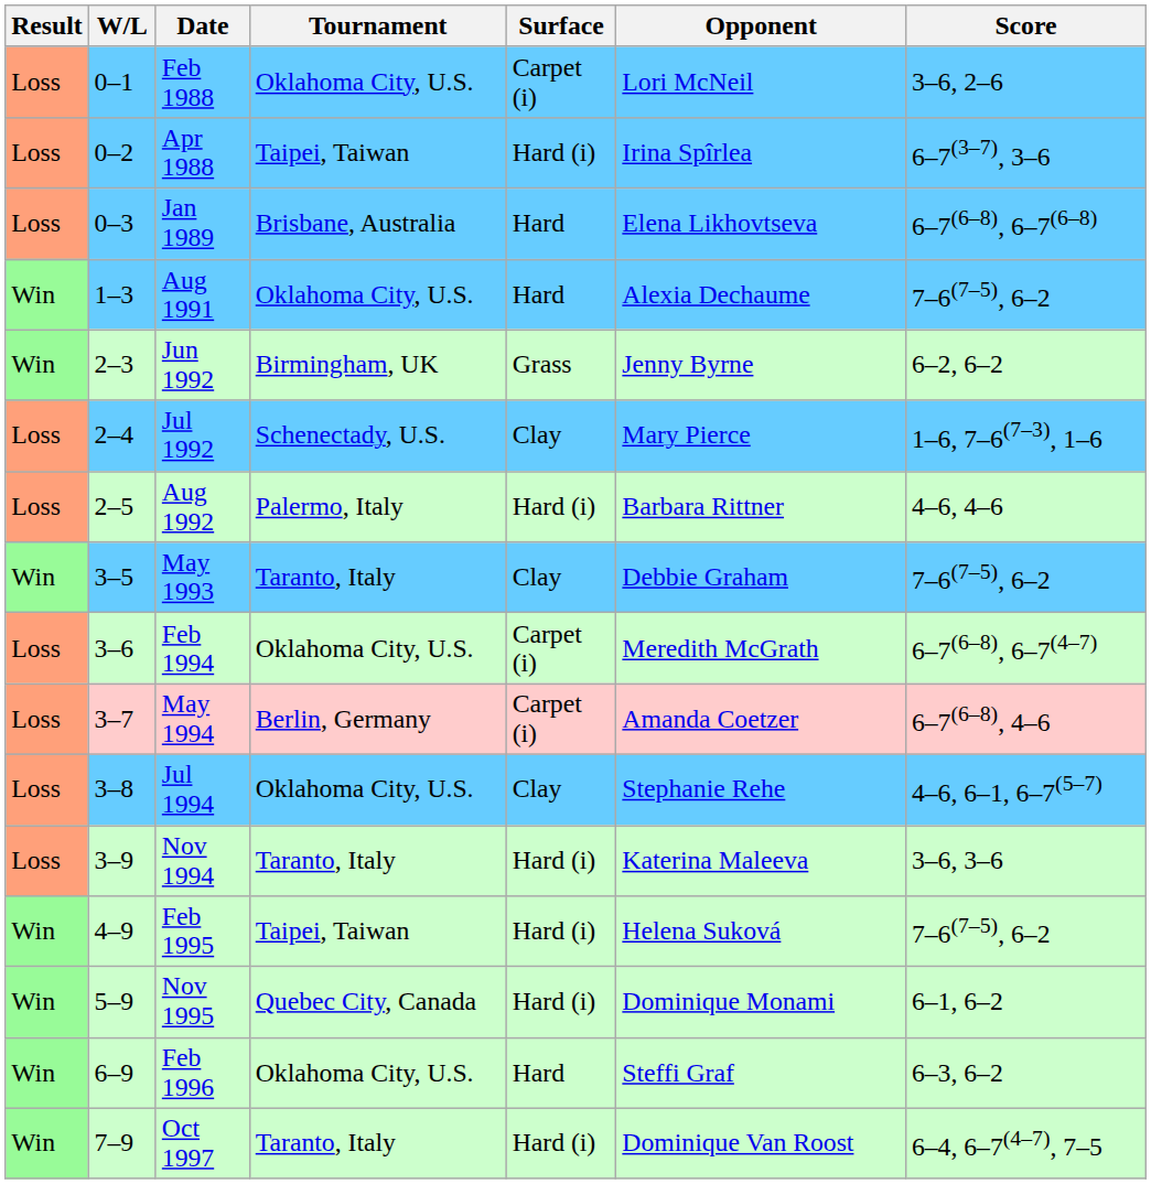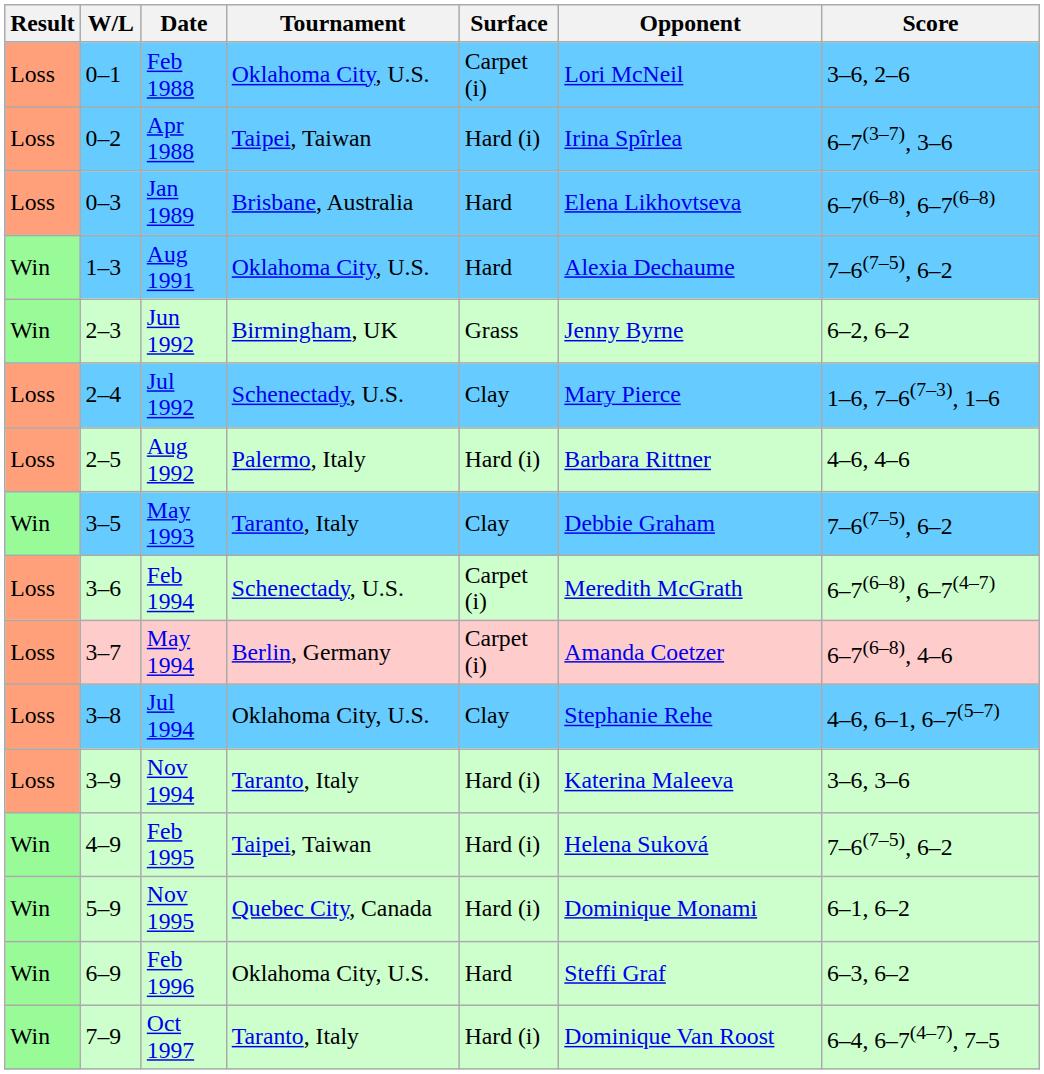 <table class="sortable wikitable">
 <tr>
 <th>Result</th>
 <th style="width:34px" class="unsortable">W/L</th>
 <th style="width:50px">Date</th>
 <th style="width:150px">Tournament</th>
 <th style="width:60px">Surface</th>
 <th style="width:170px">Opponent</th>
 <th style="width:140px" class="unsortable">Score</th>
 </tr>
 <tr style="background:#6cf;">
 <td style="background:#ffa07a;">Loss</td>
 <td>0–1</td>
 <td><a href='#'>Feb 1988</a></td>
 <td><a href='#'>Oklahoma City</a>, U.S.</td>
 <td>Carpet (i)</td>
 <td> <a href='#'>Lori McNeil</a></td>
 <td>3–6, 2–6</td>
 </tr>
 <tr style="background:#6cf;">
 <td style="background:#ffa07a;">Loss</td>
 <td>0–2</td>
 <td><a href='#'>Apr 1988</a></td>
 <td><a href='#'>Taipei</a>, Taiwan</td>
 <td>Hard (i)</td>
 <td> <a href='#'>Irina Spîrlea</a></td>
 <td>6–7<sup>(3–7)</sup>, 3–6</td>
 </tr>
 <tr style="background:#6cf;">
 <td style="background:#ffa07a;">Loss</td>
 <td>0–3</td>
 <td><a href='#'>Jan 1989</a></td>
 <td><a href='#'>Brisbane</a>, Australia</td>
 <td>Hard</td>
 <td> <a href='#'>Elena Likhovtseva</a></td>
 <td>6–7<sup>(6–8)</sup>, 6–7<sup>(6–8)</sup></td>
 </tr>
 <tr style="background:#6cf;">
 <td style="background:#98fb98;">Win</td>
 <td>1–3</td>
 <td><a href='#'>Aug 1991</a></td>
 <td><a href='#'>Oklahoma City</a>, U.S.</td>
 <td>Hard</td>
 <td> <a href='#'>Alexia Dechaume</a></td>
 <td>7–6<sup>(7–5)</sup>, 6–2</td>
 </tr>
 <tr style="background:#cfc;">
 <td style="background:#98fb98;">Win</td>
 <td>2–3</td>
 <td><a href='#'>Jun 1992</a></td>
 <td><a href='#'>Birmingham</a>, UK</td>
 <td>Grass</td>
 <td> <a href='#'>Jenny Byrne</a></td>
 <td>6–2, 6–2</td>
 </tr>
 <tr style="background:#6cf;">
 <td style="background:#ffa07a;">Loss</td>
 <td>2–4</td>
 <td><a href='#'>Jul 1992</a></td>
 <td><a href='#'>Schenectady</a>, U.S.</td>
 <td>Clay</td>
 <td> <a href='#'>Mary Pierce</a></td>
 <td>1–6, 7–6<sup>(7–3)</sup>, 1–6</td>
 </tr>
 <tr style="background:#cfc;">
 <td style="background:#ffa07a;">Loss</td>
 <td>2–5</td>
 <td><a href='#'>Aug 1992</a></td>
 <td><a href='#'>Palermo</a>, Italy</td>
 <td>Hard (i)</td>
 <td> <a href='#'>Barbara Rittner</a></td>
 <td>4–6, 4–6</td>
 </tr>
 <tr style="background:#6cf;">
 <td style="background:#98fb98;">Win</td>
 <td>3–5</td>
 <td><a href='#'>May 1993</a></td>
 <td><a href='#'>Taranto</a>, Italy</td>
 <td>Clay</td>
 <td> <a href='#'>Debbie Graham</a></td>
 <td>7–6<sup>(7–5)</sup>, 6–2</td>
 </tr>
 <tr style="background:#cfc;">
 <td style="background:#ffa07a;">Loss</td>
 <td>3–6</td>
 <td><a href='#'>Feb 1994</a></td>
-<td>Oklahoma City, U.S.</td>
+<td><a href='#'>Schenectady</a>, U.S.</td>
 <td>Carpet (i)</td>
 <td> <a href='#'>Meredith McGrath</a></td>
 <td>6–7<sup>(6–8)</sup>, 6–7<sup>(4–7)</sup></td>
 </tr>
 <tr style="background:#fcc;">
 <td style="background:#ffa07a;">Loss</td>
 <td>3–7</td>
 <td><a href='#'>May 1994</a></td>
 <td><a href='#'>Berlin</a>, Germany</td>
 <td>Carpet (i)</td>
 <td> <a href='#'>Amanda Coetzer</a></td>
 <td>6–7<sup>(6–8)</sup>, 4–6</td>
 </tr>
 <tr style="background:#6cf;">
 <td style="background:#ffa07a;">Loss</td>
 <td>3–8</td>
 <td><a href='#'>Jul 1994</a></td>
 <td>Oklahoma City, U.S.</td>
 <td>Clay</td>
 <td> <a href='#'>Stephanie Rehe</a></td>
 <td>4–6, 6–1, 6–7<sup>(5–7)</sup></td>
 </tr>
 <tr style="background:#cfc;">
 <td style="background:#ffa07a;">Loss</td>
 <td>3–9</td>
 <td><a href='#'>Nov 1994</a></td>
 <td><a href='#'>Taranto</a>, Italy</td>
 <td>Hard (i)</td>
 <td> <a href='#'>Katerina Maleeva</a></td>
 <td>3–6, 3–6</td>
 </tr>
 <tr style="background:#cfc;">
 <td style="background:#98fb98;">Win</td>
 <td>4–9</td>
 <td><a href='#'>Feb 1995</a></td>
 <td><a href='#'>Taipei</a>, Taiwan</td>
 <td>Hard (i)</td>
 <td> <a href='#'>Helena Suková</a></td>
 <td>7–6<sup>(7–5)</sup>, 6–2</td>
 </tr>
 <tr style="background:#cfc;">
 <td style="background:#98fb98;">Win</td>
 <td>5–9</td>
 <td><a href='#'>Nov 1995</a></td>
 <td><a href='#'>Quebec City</a>, Canada</td>
 <td>Hard (i)</td>
 <td> <a href='#'>Dominique Monami</a></td>
 <td>6–1, 6–2</td>
 </tr>
 <tr style="background:#cfc;">
 <td style="background:#98fb98;">Win</td>
 <td>6–9</td>
 <td><a href='#'>Feb 1996</a></td>
 <td>Oklahoma City, U.S.</td>
 <td>Hard</td>
 <td> <a href='#'>Steffi Graf</a></td>
 <td>6–3, 6–2</td>
 </tr>
 <tr style="background:#cfc;">
 <td style="background:#98fb98;">Win</td>
 <td>7–9</td>
 <td><a href='#'>Oct 1997</a></td>
 <td><a href='#'>Taranto</a>, Italy</td>
 <td>Hard (i)</td>
 <td> <a href='#'>Dominique Van Roost</a></td>
 <td>6–4, 6–7<sup>(4–7)</sup>, 7–5</td>
 </tr>
 </table>
